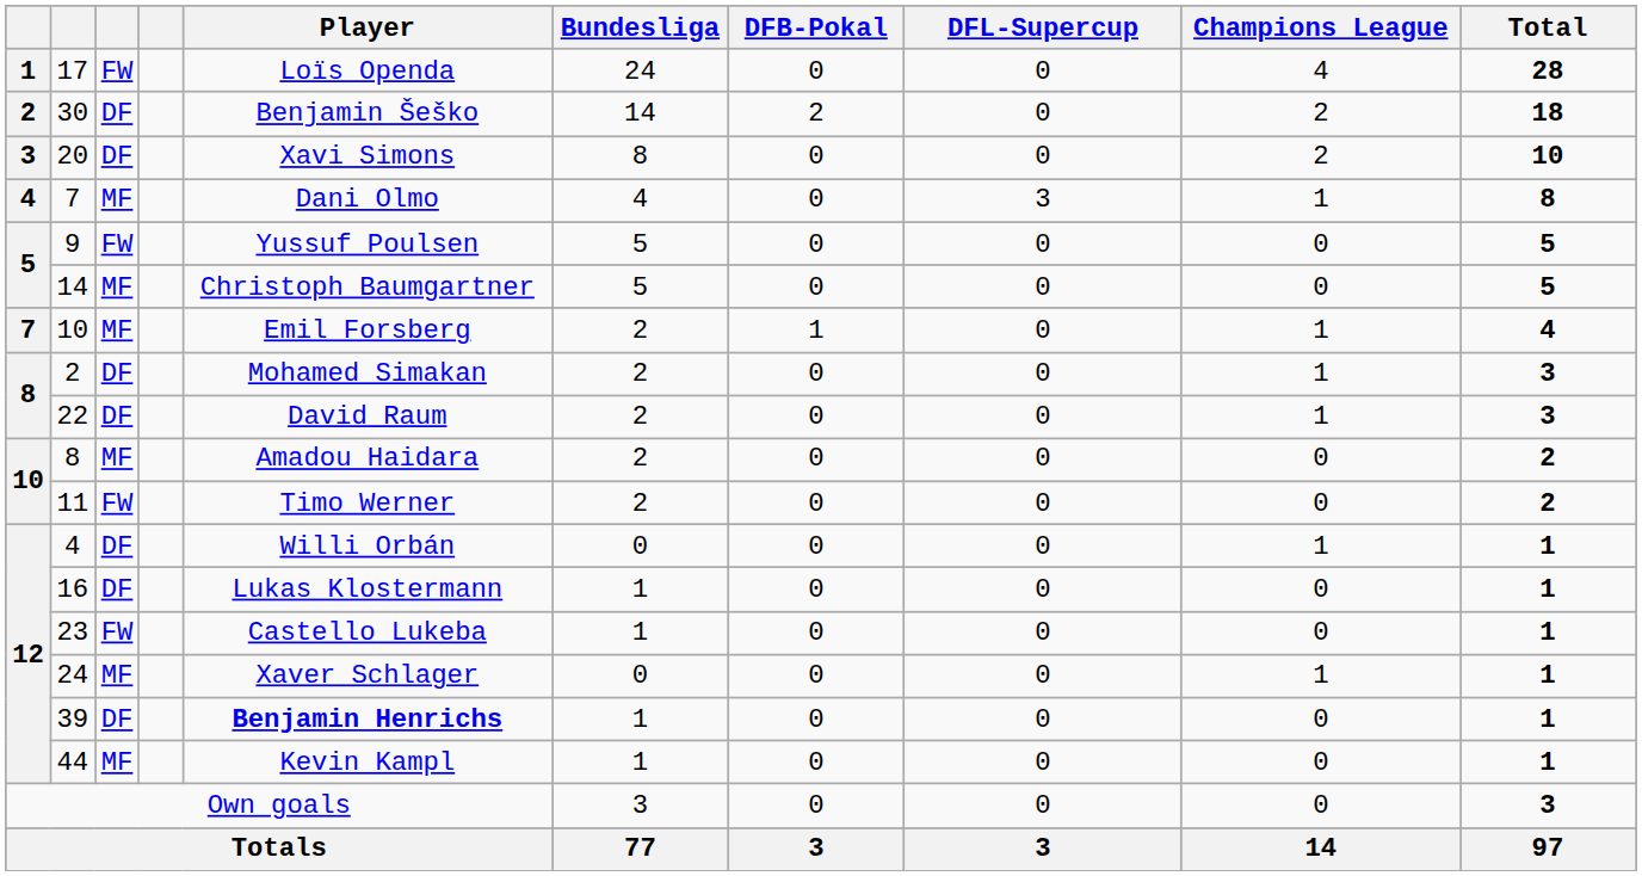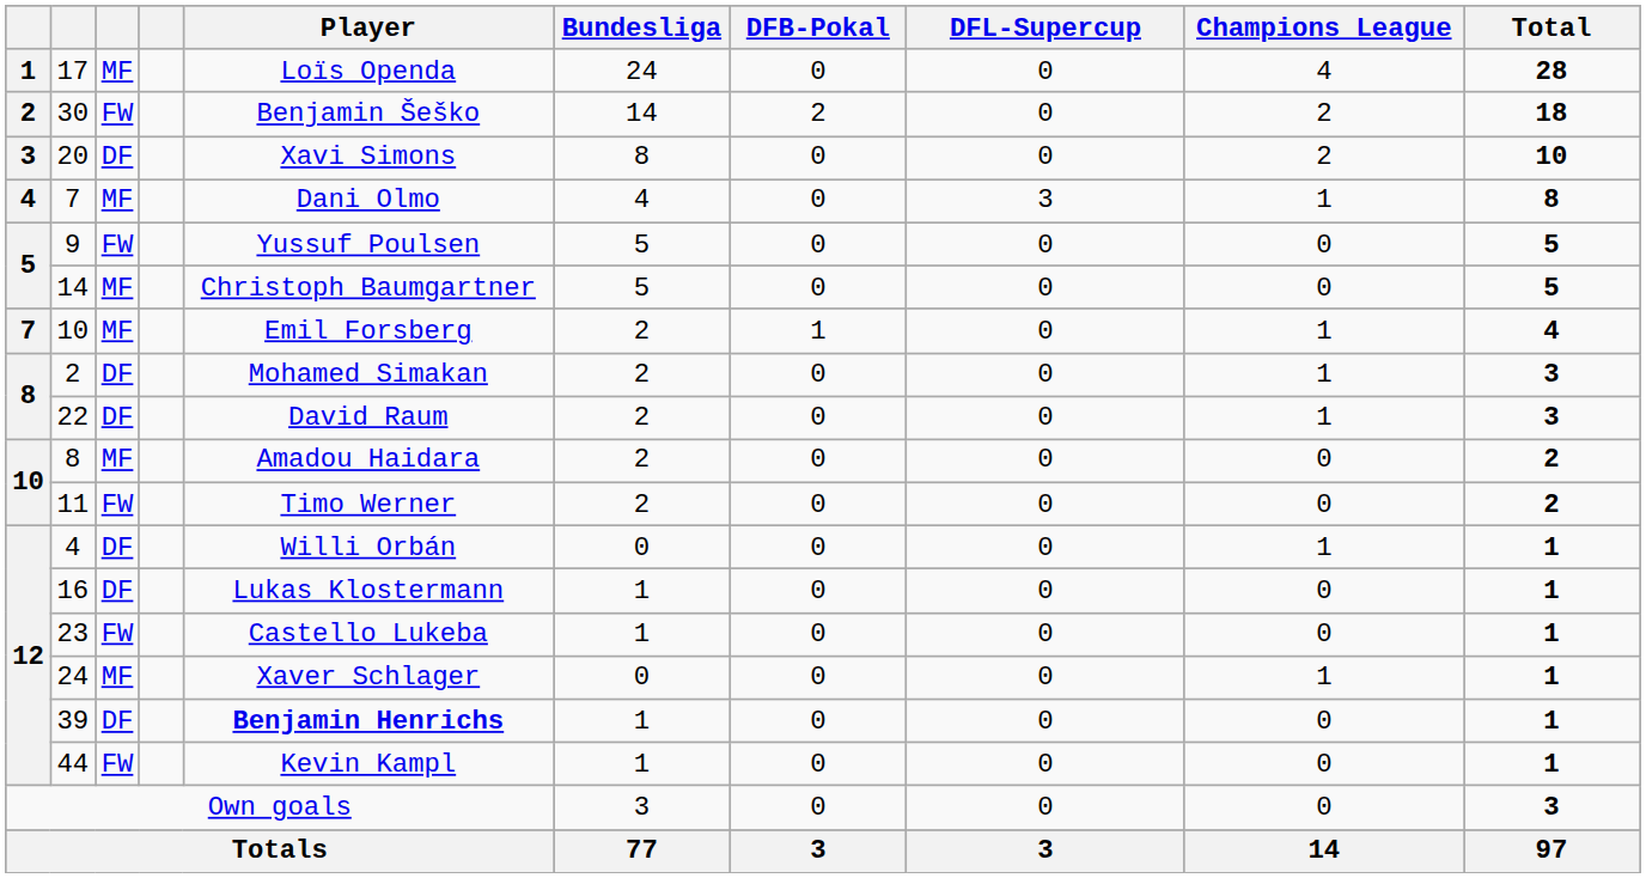 <table class="wikitable" style="text-align:center">
 <tr>
 <th width=15></th>
 <th width=15></th>
 <th width=15></th>
 <th width=15></th>
 <th width=175>Player</th>
 <th width=80><a href='#'>Bundesliga</a></th>
 <th width=80><a href='#'>DFB-Pokal</a></th>
 <th width=130><a href='#'>DFL-Supercup</a></th>
 <th width=130><a href='#'>Champions League</a></th>
 <th width=80>Total</th>
 </tr>
 <tr>
 <th>1</th>
 <td align=center>17</td>
-<td align=center><a href='#'>FW</a></td>
+<td align=center><a href='#'>MF</a></td>
 <td></td>
 <td><a href='#'>Loïs Openda</a></td>
 <td>24</td>
 <td>0</td>
 <td>0</td>
 <td>4</td>
 <td><strong>28</strong></td>
 </tr>
 <tr>
 <th>2</th>
 <td align=center>30</td>
-<td align=center><a href='#'>DF</a></td>
+<td align=center><a href='#'>FW</a></td>
 <td></td>
 <td><a href='#'>Benjamin Šeško</a></td>
 <td>14</td>
 <td>2</td>
 <td>0</td>
 <td>2</td>
 <td><strong>18</strong></td>
 </tr>
 <tr>
 <th>3</th>
 <td align=center>20</td>
 <td align=center><a href='#'>DF</a></td>
 <td></td>
 <td><a href='#'>Xavi Simons</a></td>
 <td>8</td>
 <td>0</td>
 <td>0</td>
 <td>2</td>
 <td><strong>10</strong></td>
 </tr>
 <tr>
 <th>4</th>
 <td align=center>7</td>
 <td align=center><a href='#'>MF</a></td>
 <td></td>
 <td><a href='#'>Dani Olmo</a></td>
 <td>4</td>
 <td>0</td>
 <td>3</td>
 <td>1</td>
 <td><strong>8</strong></td>
 </tr>
 <tr>
 <th rowspan=2>5</th>
 <td align=center>9</td>
 <td align=center><a href='#'>FW</a></td>
 <td></td>
 <td><a href='#'>Yussuf Poulsen</a></td>
 <td>5</td>
 <td>0</td>
 <td>0</td>
 <td>0</td>
 <td><strong>5</strong></td>
 </tr>
 <tr>
 <td align=center>14</td>
 <td align=center><a href='#'>MF</a></td>
 <td></td>
 <td><a href='#'>Christoph Baumgartner</a></td>
 <td>5</td>
 <td>0</td>
 <td>0</td>
 <td>0</td>
 <td><strong>5</strong></td>
 </tr>
 <tr>
 <th>7</th>
 <td align=center>10</td>
 <td align=center><a href='#'>MF</a></td>
 <td></td>
 <td><a href='#'>Emil Forsberg</a></td>
 <td>2</td>
 <td>1</td>
 <td>0</td>
 <td>1</td>
 <td><strong>4</strong></td>
 </tr>
 <tr>
 <th rowspan=2>8</th>
 <td align=center>2</td>
 <td align=center><a href='#'>DF</a></td>
 <td></td>
 <td><a href='#'>Mohamed Simakan</a></td>
 <td>2</td>
 <td>0</td>
 <td>0</td>
 <td>1</td>
 <td><strong>3</strong></td>
 </tr>
 <tr>
 <td align=center>22</td>
 <td align=center><a href='#'>DF</a></td>
 <td></td>
 <td><a href='#'>David Raum</a></td>
 <td>2</td>
 <td>0</td>
 <td>0</td>
 <td>1</td>
 <td><strong>3</strong></td>
 </tr>
 <tr>
 <th rowspan=2>10</th>
 <td align=center>8</td>
 <td align=center><a href='#'>MF</a></td>
 <td></td>
 <td><a href='#'>Amadou Haidara</a></td>
 <td>2</td>
 <td>0</td>
 <td>0</td>
 <td>0</td>
 <td><strong>2</strong></td>
 </tr>
 <tr>
 <td align=center>11</td>
 <td align=center><a href='#'>FW</a></td>
 <td></td>
 <td><a href='#'>Timo Werner</a></td>
 <td>2</td>
 <td>0</td>
 <td>0</td>
 <td>0</td>
 <td><strong>2</strong></td>
 </tr>
 <tr>
 <th rowspan=6>12</th>
 <td align=center>4</td>
 <td align=center><a href='#'>DF</a></td>
 <td></td>
 <td><a href='#'>Willi Orbán</a></td>
 <td>0</td>
 <td>0</td>
 <td>0</td>
 <td>1</td>
 <td><strong>1</strong></td>
 </tr>
 <tr>
 <td align=center>16</td>
 <td align=center><a href='#'>DF</a></td>
 <td></td>
 <td><a href='#'>Lukas Klostermann</a></td>
 <td>1</td>
 <td>0</td>
 <td>0</td>
 <td>0</td>
 <td><strong>1</strong></td>
 </tr>
 <tr>
 <td align=center>23</td>
 <td align=center><a href='#'>FW</a></td>
 <td></td>
 <td><a href='#'>Castello Lukeba</a></td>
 <td>1</td>
 <td>0</td>
 <td>0</td>
 <td>0</td>
 <td><strong>1</strong></td>
 </tr>
 <tr>
 <td align=center>24</td>
 <td align=center><a href='#'>MF</a></td>
 <td></td>
 <td><a href='#'>Xaver Schlager</a></td>
 <td>0</td>
 <td>0</td>
 <td>0</td>
 <td>1</td>
 <td><strong>1</strong></td>
 </tr>
 <tr>
 <td align=center>39</td>
 <td align=center><a href='#'>DF</a></td>
 <td></td>
 <td><strong><a href='#'>Benjamin Henrichs</a></strong></td>
 <td>1</td>
 <td>0</td>
 <td>0</td>
 <td>0</td>
 <td><strong>1</strong></td>
 </tr>
 <tr>
 <td align=center>44</td>
-<td align=center><a href='#'>MF</a></td>
+<td align=center><a href='#'>FW</a></td>
 <td></td>
 <td><a href='#'>Kevin Kampl</a></td>
 <td>1</td>
 <td>0</td>
 <td>0</td>
 <td>0</td>
 <td><strong>1</strong></td>
 </tr>
 <tr>
 <td colspan=5><a href='#'>Own goals</a></td>
 <td>3</td>
 <td>0</td>
 <td>0</td>
 <td>0</td>
 <td><strong>3</strong></td>
 </tr>
 <tr>
 <th colspan=5>Totals</th>
 <th>77</th>
 <th>3</th>
 <th>3</th>
 <th>14</th>
 <th>97</th>
 </tr>
 </table>
